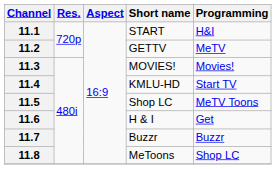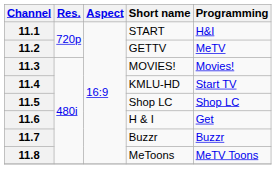 <table class="wikitable">
 <tr>
 <th><a href='#'>Channel</a></th>
 <th><a href='#'>Res.</a></th>
 <th><a href='#'>Aspect</a></th>
 <th>Short name</th>
 <th>Programming</th>
 </tr>
 <tr>
 <th scope = "row">11.1</th>
 <td rowspan=2><a href='#'>720p</a></td>
 <td rowspan=8><a href='#'>16:9</a></td>
 <td>START</td>
 <td><a href='#'>H&I</a></td>
 </tr>
 <tr>
 <th scope = "row">11.2</th>
 <td>GETTV</td>
 <td><a href='#'>MeTV</a></td>
 </tr>
 <tr>
 <th scope = "row">11.3</th>
 <td rowspan=6><a href='#'>480i</a></td>
 <td>MOVIES!</td>
 <td><a href='#'>Movies!</a></td>
 </tr>
 <tr>
 <th scope = "row">11.4</th>
 <td>KMLU-HD</td>
 <td><a href='#'>Start TV</a></td>
 </tr>
 <tr>
 <th scope = "row">11.5</th>
 <td>Shop LC</td>
-<td><a href='#'>MeTV Toons</a></td>
+<td><a href='#'>Shop LC</a></td>
 </tr>
 <tr>
 <th scope = "row">11.6</th>
 <td>H & I</td>
 <td><a href='#'>Get</a></td>
 </tr>
 <tr>
 <th scope = "row">11.7</th>
 <td>Buzzr</td>
 <td><a href='#'>Buzzr</a></td>
 </tr>
 <tr>
 <th scope = "row">11.8</th>
 <td>MeToons</td>
-<td><a href='#'>Shop LC</a></td>
+<td><a href='#'>MeTV Toons</a></td>
 </tr>
 <tr>
 </tr>
 </table>
